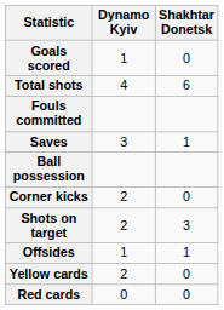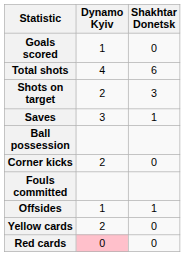 <table class="wikitable plainrowheaders" style="text-align:center">
 <tr>
 <th scope="col" style="width:100px">Statistic</th>
 <th scope="col" style="width:70px">Dynamo Kyiv</th>
 <th scope="col" style="width:70px">Shakhtar Donetsk</th>
 </tr>
 <tr>
 <th scope=row>Goals scored</th>
 <td>1</td>
 <td>0</td>
 </tr>
 <tr>
 <th scope=row>Total shots</th>
 <td>4</td>
 <td>6</td>
 </tr>
 <tr>
-<th scope=row>Fouls committed</th>
-<td></td>
-<td></td>
+<th scope=row>Shots on target</th>
+<td>2</td>
+<td>3</td>
 </tr>
 <tr>
 <th scope=row>Saves</th>
 <td>3</td>
 <td>1</td>
 </tr>
 <tr>
 <th scope=row>Ball possession</th>
 <td></td>
 <td></td>
 </tr>
 <tr>
 <th scope=row>Corner kicks</th>
 <td>2</td>
 <td>0</td>
 </tr>
 <tr>
-<th scope=row>Shots on target</th>
-<td>2</td>
-<td>3</td>
+<th scope=row>Fouls committed</th>
+<td></td>
+<td></td>
 </tr>
 <tr>
 <th scope=row>Offsides</th>
 <td>1</td>
 <td>1</td>
 </tr>
 <tr>
 <th scope=row>Yellow cards</th>
 <td>2</td>
 <td>0</td>
 </tr>
 <tr>
 <th scope=row>Red cards</th>
-<td>0</td>
+<td style="background: pink;">0</td>
 <td>0</td>
 </tr>
 </table>
